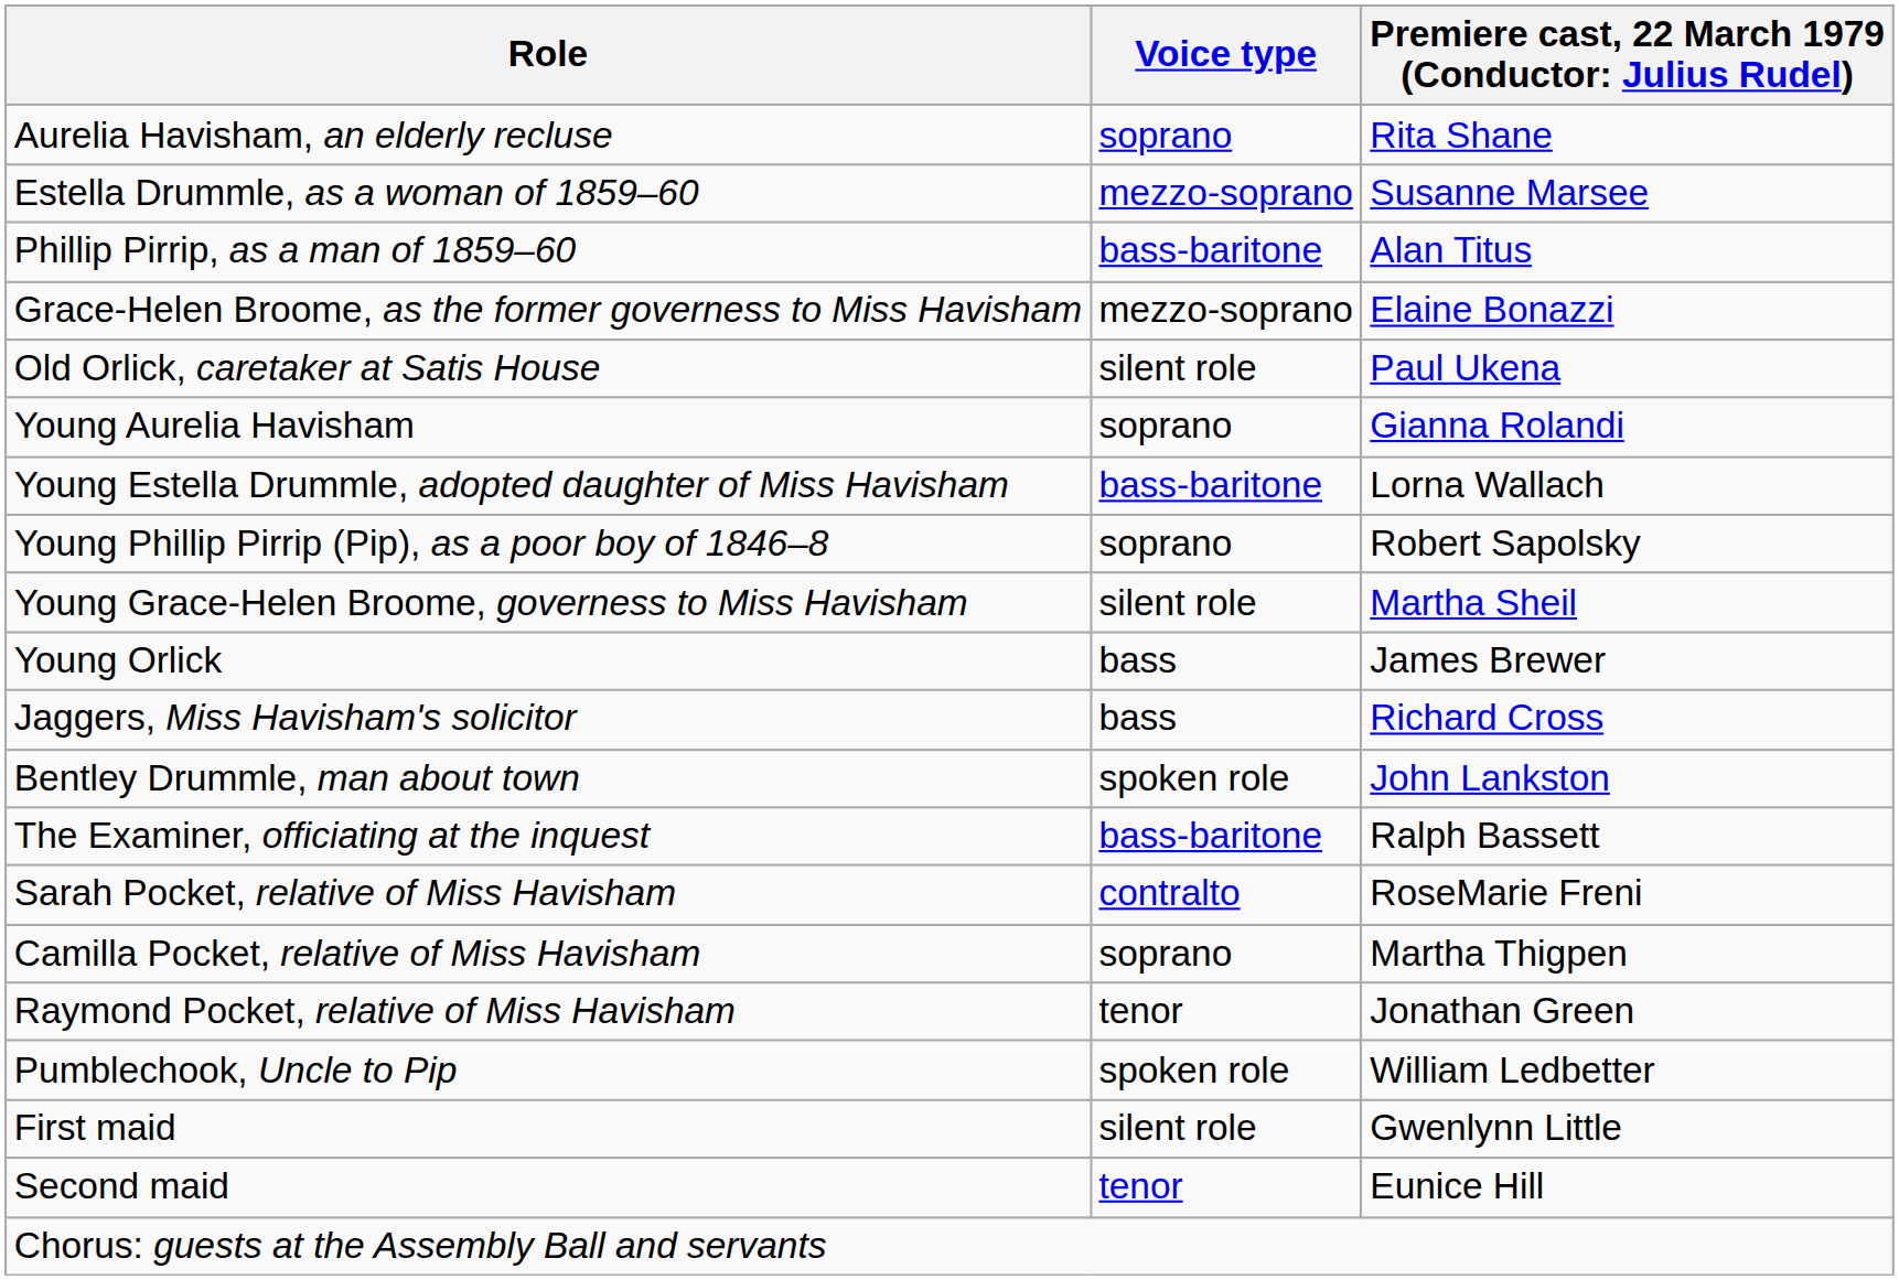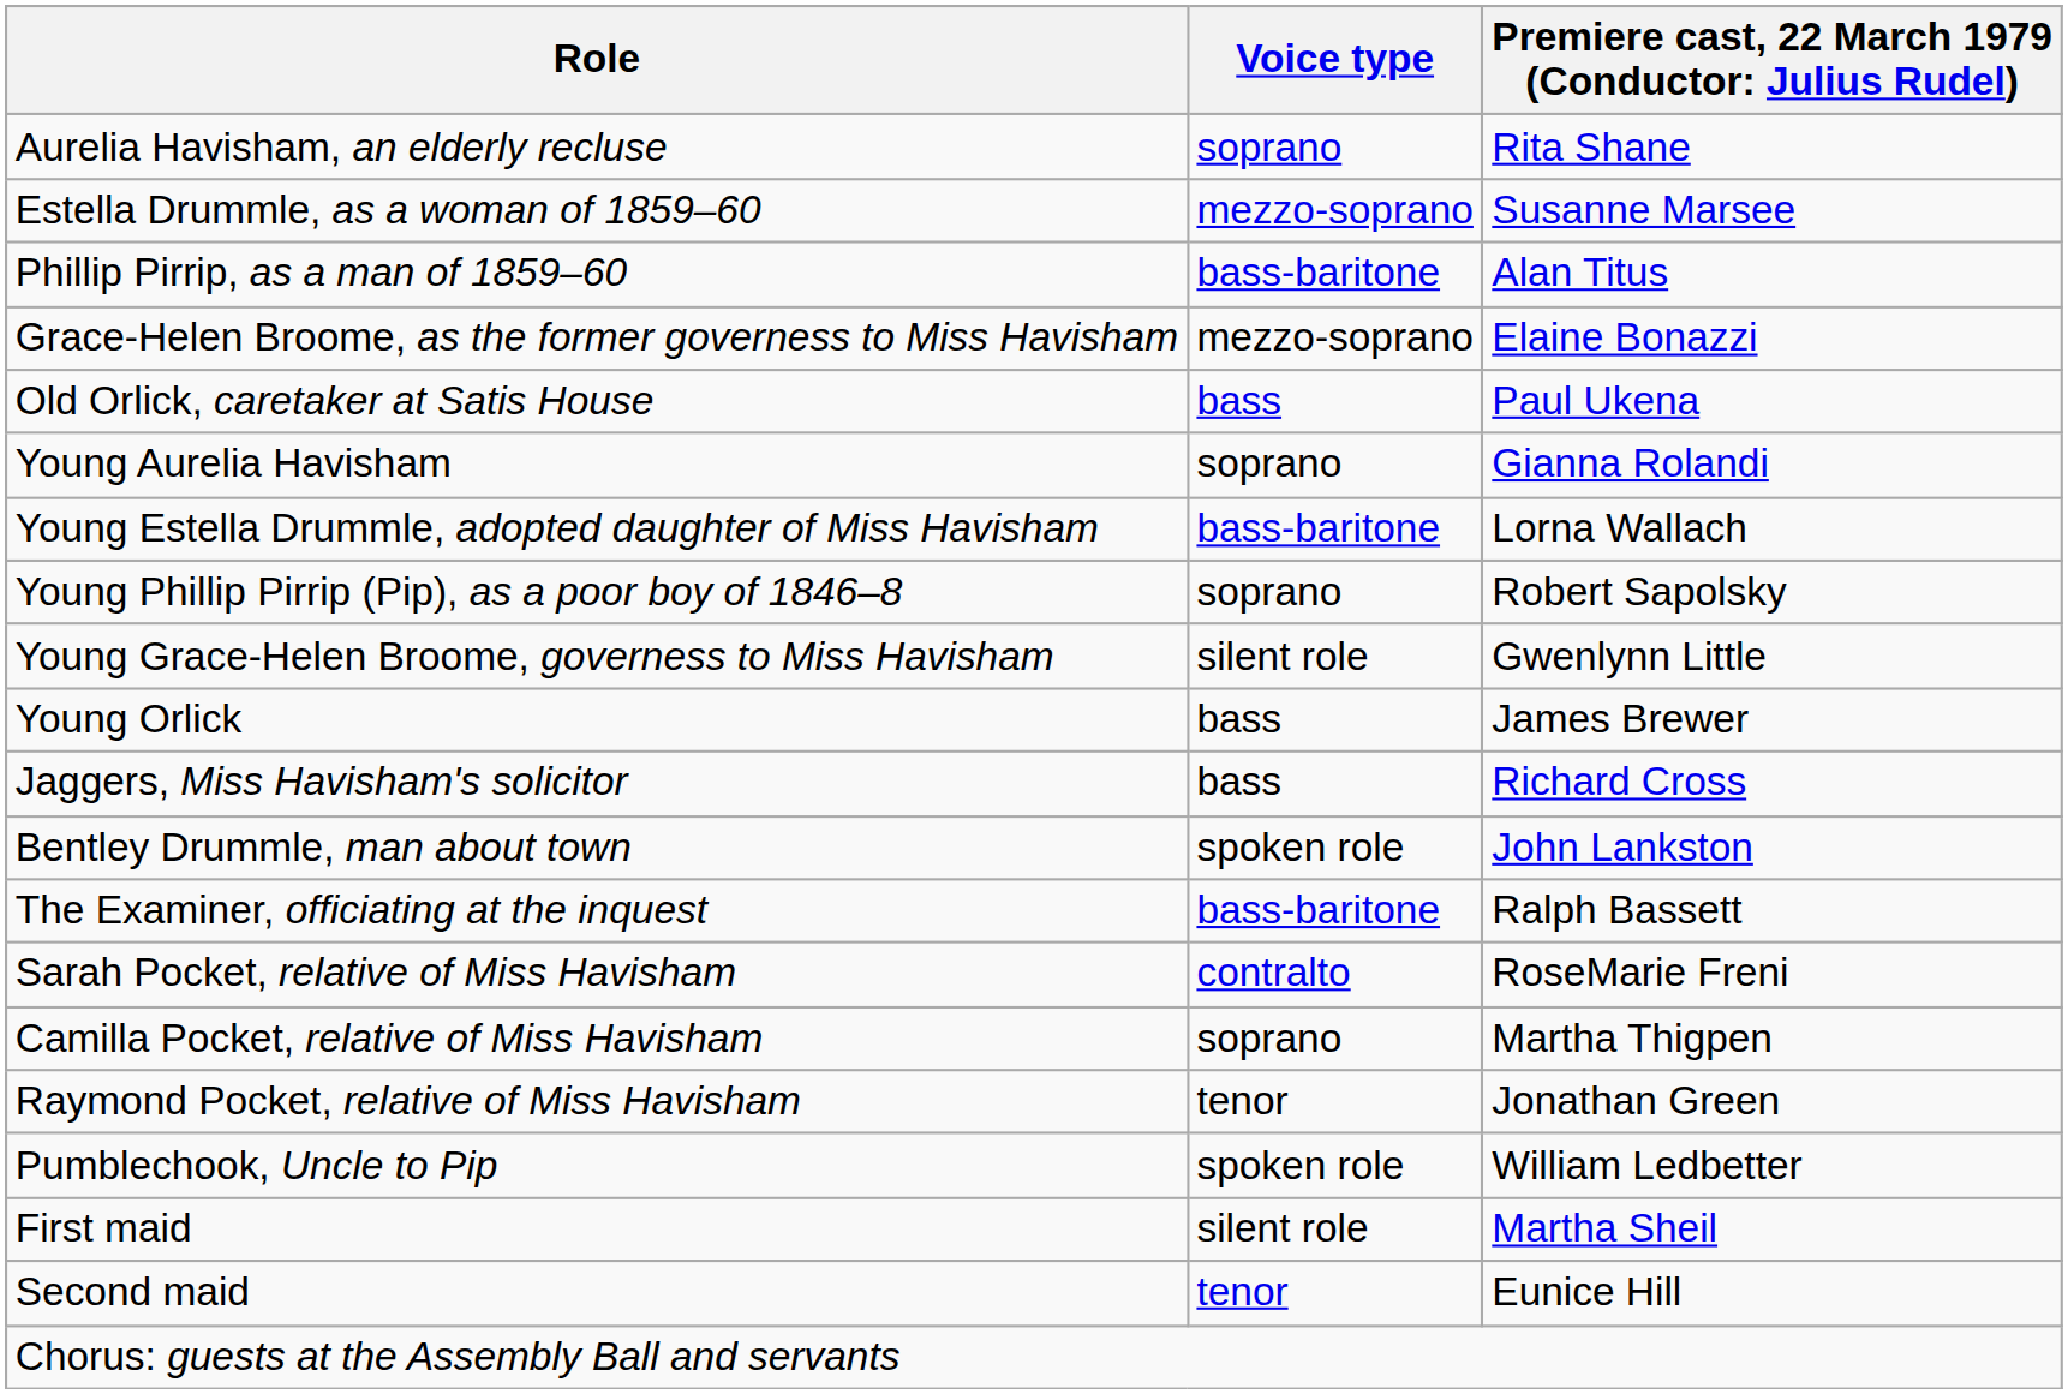 <table class="wikitable">
 <tr>
 <th>Role</th>
 <th><a href='#'>Voice type</a></th>
 <th>Premiere cast, 22 March 1979<br>(Conductor: <a href='#'>Julius Rudel</a>)</th>
 </tr>
 <tr>
 <td>Aurelia Havisham, <em>an elderly recluse</em></td>
 <td><a href='#'>soprano</a></td>
 <td><a href='#'>Rita Shane</a></td>
 </tr>
 <tr>
 <td>Estella Drummle, <em>as a woman of 1859–60</em></td>
 <td><a href='#'>mezzo-soprano</a></td>
 <td><a href='#'>Susanne Marsee</a></td>
 </tr>
 <tr>
 <td>Phillip Pirrip, <em>as a man of 1859–60</em></td>
 <td><a href='#'>bass-baritone</a></td>
 <td><a href='#'>Alan Titus</a></td>
 </tr>
 <tr>
 <td>Grace-Helen Broome, <em>as the former governess to Miss Havisham</em></td>
 <td>mezzo-soprano</td>
 <td><a href='#'>Elaine Bonazzi</a></td>
 </tr>
 <tr>
 <td>Old Orlick, <em>caretaker at Satis House</em></td>
-<td>silent role</td>
+<td><a href='#'>bass</a></td>
 <td><a href='#'>Paul Ukena</a></td>
 </tr>
 <tr>
 <td>Young Aurelia Havisham</td>
 <td>soprano</td>
 <td><a href='#'>Gianna Rolandi</a></td>
 </tr>
 <tr>
 <td>Young Estella Drummle, <em>adopted daughter of Miss Havisham</em></td>
 <td><a href='#'>bass-baritone</a></td>
 <td>Lorna Wallach</td>
 </tr>
 <tr>
 <td>Young Phillip Pirrip (Pip), <em>as a poor boy of 1846–8</em></td>
 <td>soprano</td>
 <td>Robert Sapolsky</td>
 </tr>
 <tr>
 <td>Young Grace-Helen Broome, <em>governess to Miss Havisham</em></td>
 <td>silent role</td>
-<td><a href='#'>Martha Sheil</a></td>
+<td>Gwenlynn Little</td>
 </tr>
 <tr>
 <td>Young Orlick</td>
 <td>bass</td>
 <td>James Brewer</td>
 </tr>
 <tr>
 <td>Jaggers, <em>Miss Havisham's solicitor</em></td>
 <td>bass</td>
 <td><a href='#'>Richard Cross</a></td>
 </tr>
 <tr>
 <td>Bentley Drummle, <em>man about town</em></td>
 <td>spoken role</td>
 <td><a href='#'>John Lankston</a></td>
 </tr>
 <tr>
 <td>The Examiner, <em>officiating at the inquest</em></td>
 <td><a href='#'>bass-baritone</a></td>
 <td>Ralph Bassett</td>
 </tr>
 <tr>
 <td>Sarah Pocket, <em>relative of Miss Havisham</em></td>
 <td><a href='#'>contralto</a></td>
 <td>RoseMarie Freni</td>
 </tr>
 <tr>
 <td>Camilla Pocket, <em>relative of Miss Havisham</em></td>
 <td>soprano</td>
 <td>Martha Thigpen</td>
 </tr>
 <tr>
 <td>Raymond Pocket, <em>relative of Miss Havisham</em></td>
 <td>tenor</td>
 <td>Jonathan Green</td>
 </tr>
 <tr>
 <td>Pumblechook, <em>Uncle to Pip</em></td>
 <td>spoken role</td>
 <td>William Ledbetter</td>
 </tr>
 <tr>
 <td>First maid</td>
 <td>silent role</td>
-<td>Gwenlynn Little</td>
+<td><a href='#'>Martha Sheil</a></td>
 </tr>
 <tr>
 <td>Second maid</td>
 <td><a href='#'>tenor</a></td>
 <td>Eunice Hill</td>
 </tr>
 <tr>
 <td colspan="3">Chorus: <em>guests at the Assembly Ball and servants</em></td>
 </tr>
 </table>
